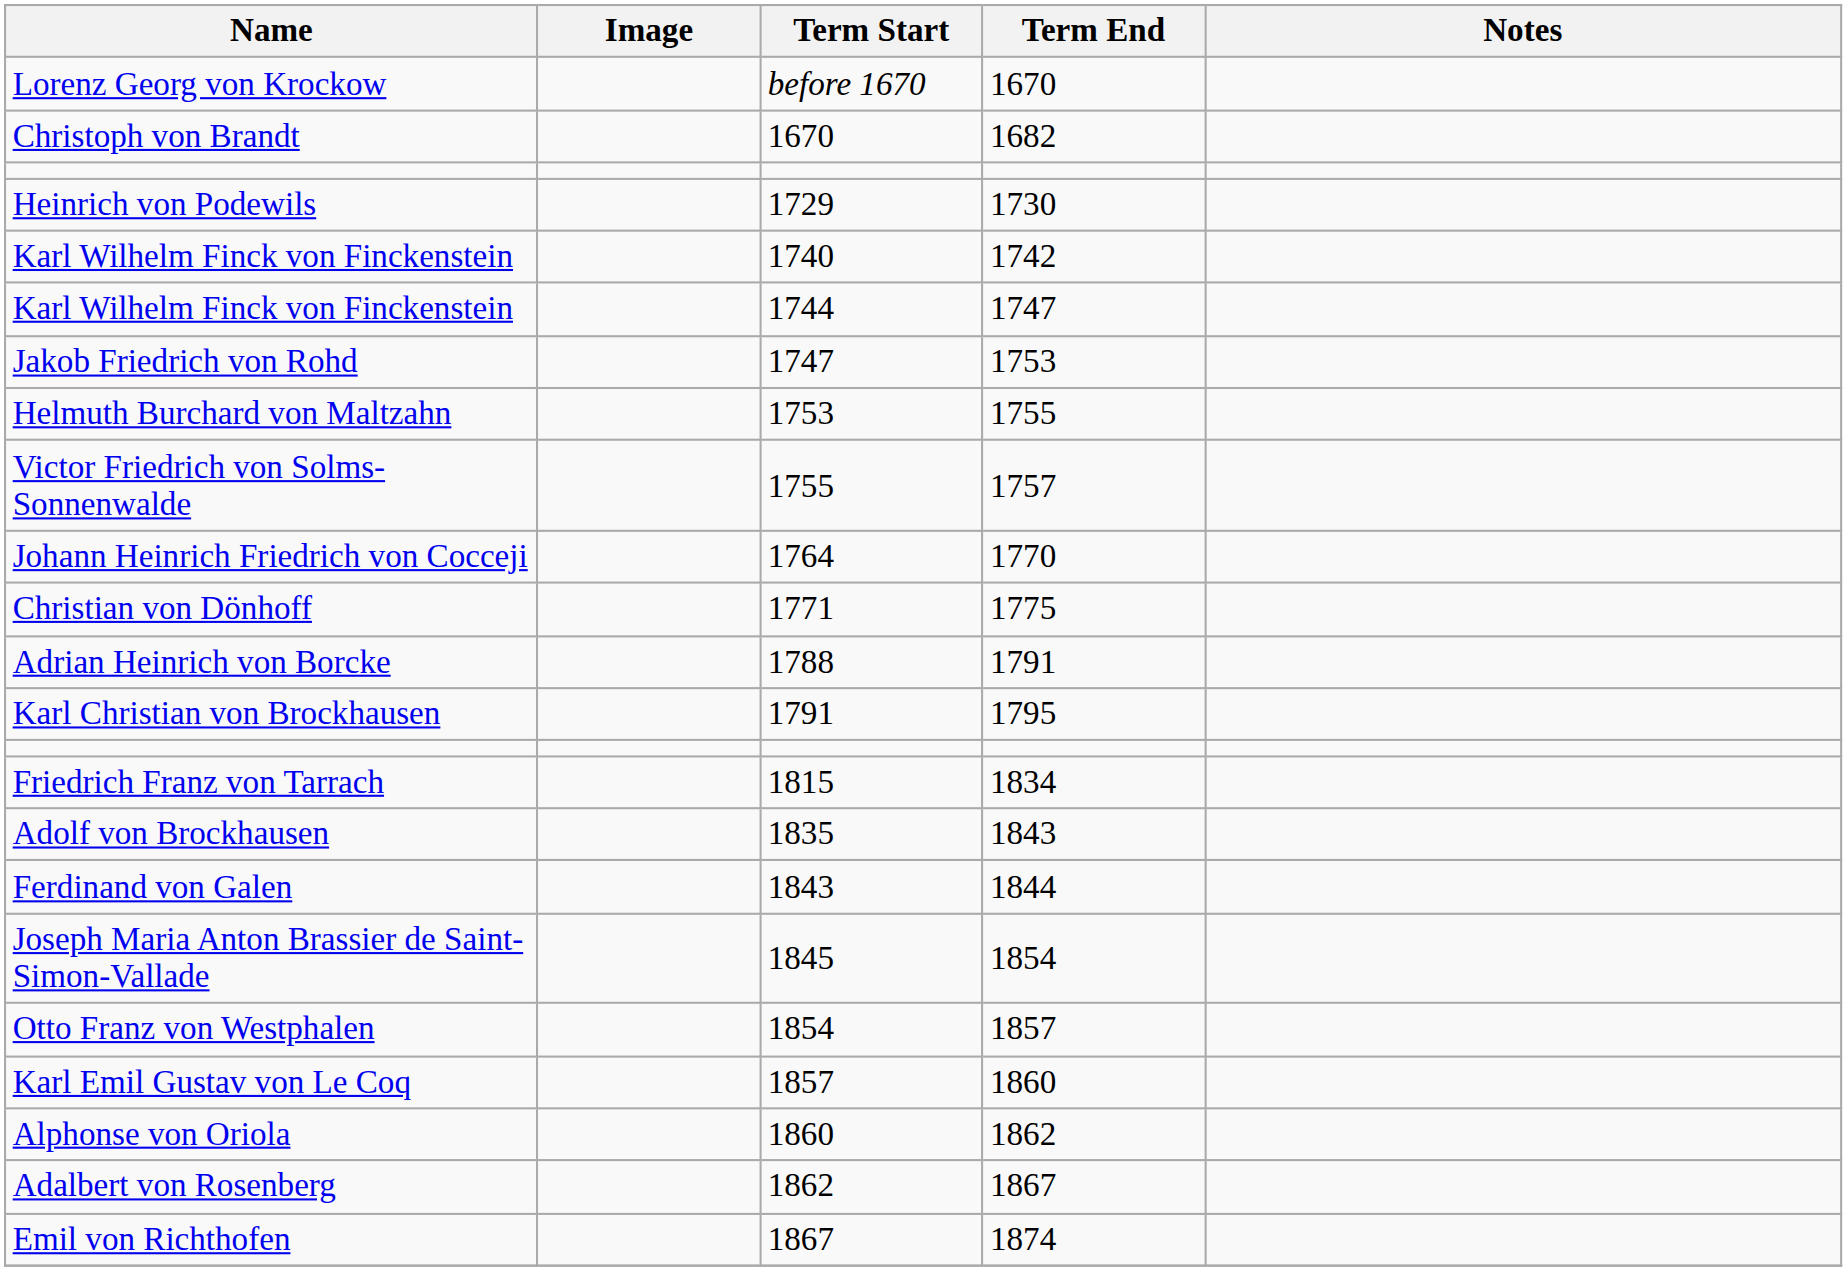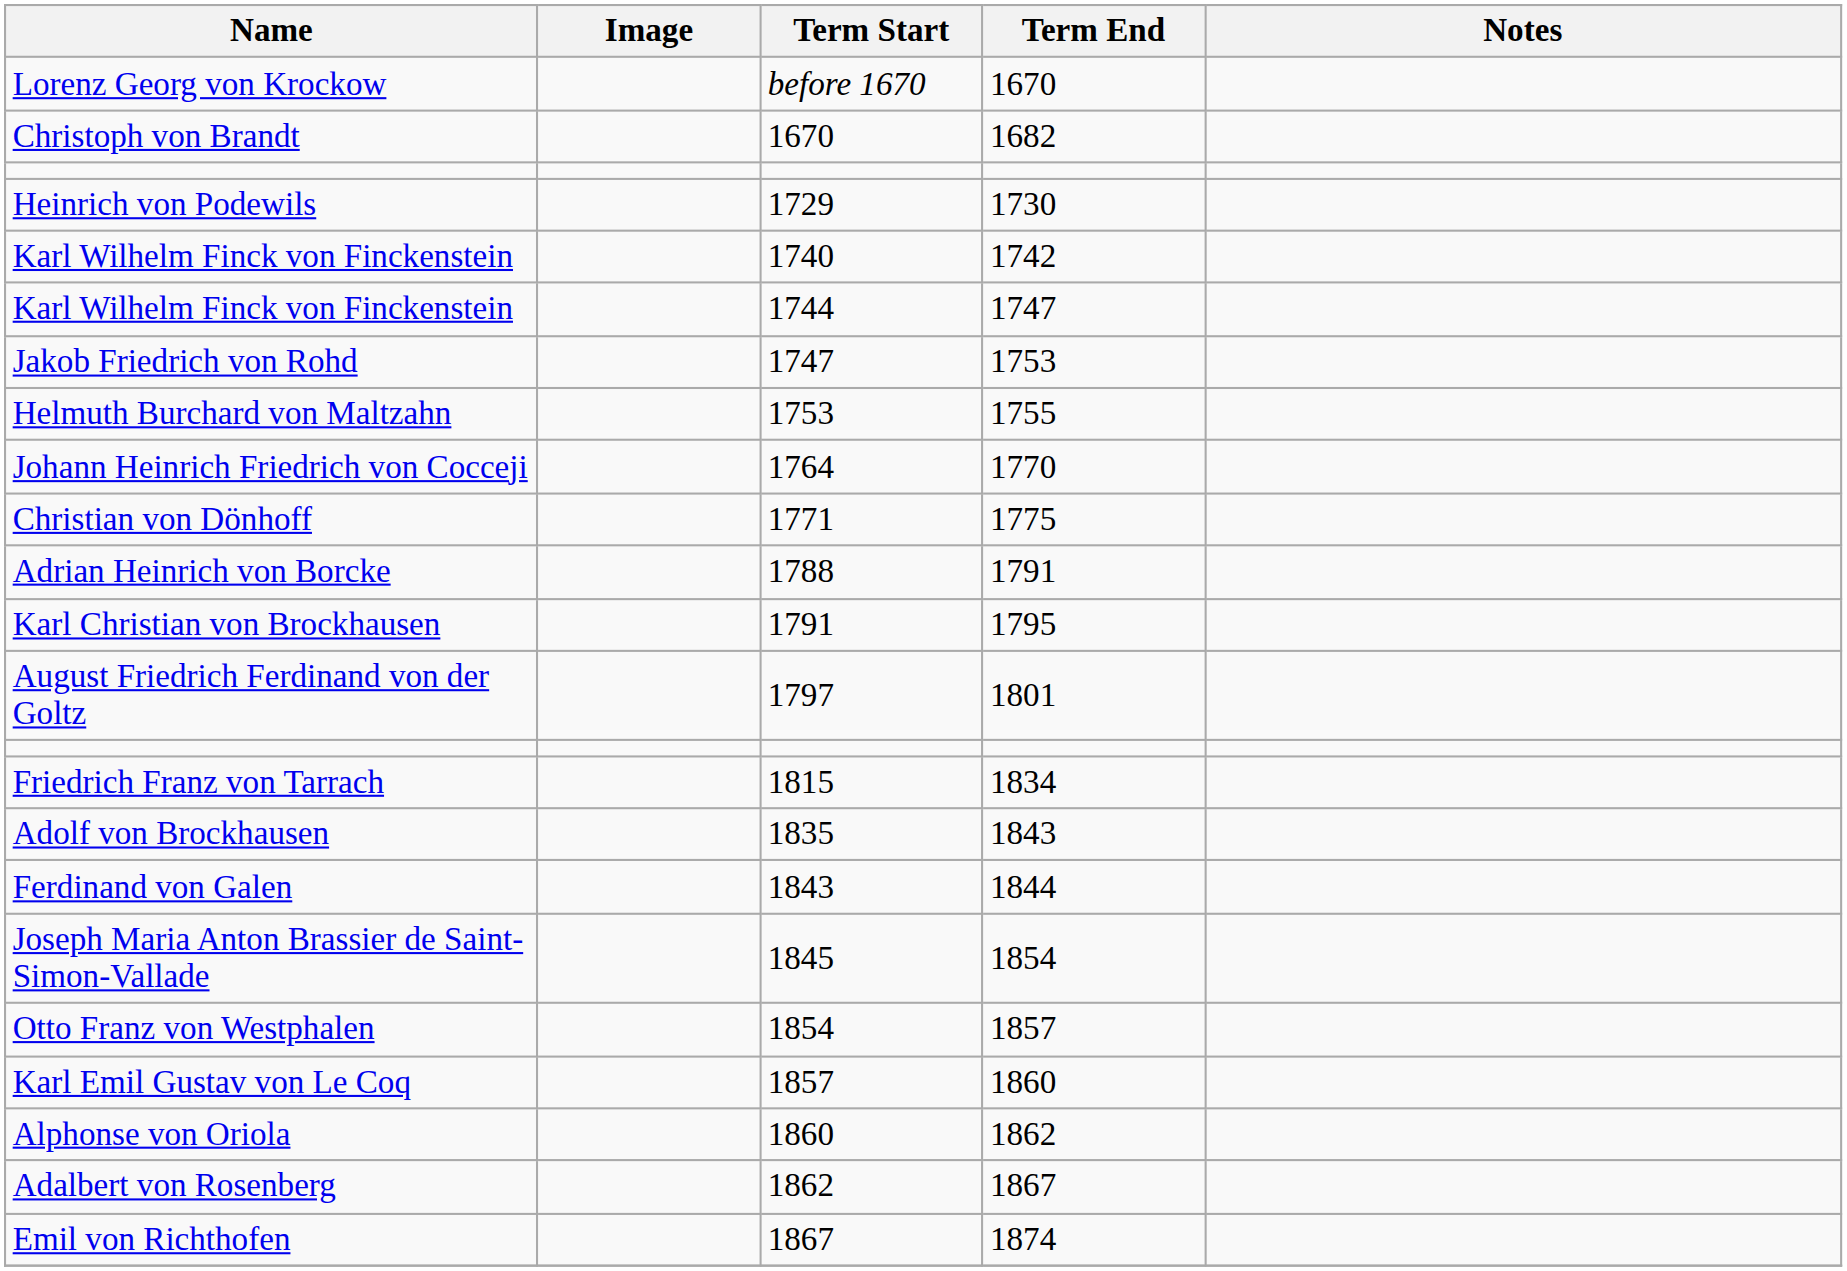 <table class="wikitable">
 <tr class="hintergrundfarbe5">
 <th width="250">Name</th>
 <th width="100">Image</th>
 <th width="100">Term Start</th>
 <th width="100">Term End</th>
 <th width="300">Notes</th>
 </tr>
 <tr>
 <td><a href='#'>Lorenz Georg von Krockow</a></td>
 <td></td>
 <td><em>before 1670</em></td>
 <td>1670</td>
 <td></td>
 </tr>
 <tr>
 <td><a href='#'>Christoph von Brandt</a></td>
 <td></td>
 <td>1670</td>
 <td>1682</td>
 <td></td>
 </tr>
 <tr>
 <td></td>
 <td></td>
 <td></td>
 <td></td>
 <td></td>
 </tr>
 <tr>
 <td><a href='#'>Heinrich von Podewils</a></td>
 <td></td>
 <td>1729</td>
 <td>1730</td>
 <td></td>
 </tr>
 <tr>
 <td><a href='#'>Karl Wilhelm Finck von Finckenstein</a></td>
 <td></td>
 <td>1740</td>
 <td>1742</td>
 <td></td>
 </tr>
 <tr>
 <td><a href='#'>Karl Wilhelm Finck von Finckenstein</a></td>
 <td></td>
 <td>1744</td>
 <td>1747</td>
 <td></td>
 </tr>
 <tr>
 <td><a href='#'>Jakob Friedrich von Rohd</a></td>
 <td></td>
 <td>1747</td>
 <td>1753</td>
 <td></td>
 </tr>
 <tr>
 <td><a href='#'>Helmuth Burchard von Maltzahn</a></td>
 <td></td>
 <td>1753</td>
 <td>1755</td>
 <td></td>
 </tr>
 <tr>
-<td><a href='#'>Victor Friedrich von Solms-Sonnenwalde</a></td>
-<td></td>
-<td>1755</td>
-<td>1757</td>
-<td></td>
-</tr>
-<tr>
 <td><a href='#'>Johann Heinrich Friedrich von Cocceji</a></td>
 <td></td>
 <td>1764</td>
 <td>1770</td>
 <td></td>
 </tr>
 <tr>
 <td><a href='#'>Christian von Dönhoff</a></td>
 <td></td>
 <td>1771</td>
 <td>1775</td>
 <td></td>
 </tr>
 <tr>
 <td><a href='#'>Adrian Heinrich von Borcke</a></td>
 <td></td>
 <td>1788</td>
 <td>1791</td>
 <td></td>
 </tr>
 <tr>
 <td><a href='#'>Karl Christian von Brockhausen</a></td>
 <td></td>
 <td>1791</td>
 <td>1795</td>
+<td></td>
+</tr>
+<tr>
+<td><a href='#'>August Friedrich Ferdinand von der Goltz</a></td>
+<td></td>
+<td>1797</td>
+<td>1801</td>
 <td></td>
 </tr>
 <tr>
 <td></td>
 <td></td>
 <td></td>
 <td></td>
 <td></td>
 </tr>
 <tr>
 <td><a href='#'>Friedrich Franz von Tarrach</a></td>
 <td></td>
 <td>1815</td>
 <td>1834</td>
 <td></td>
 </tr>
 <tr>
 <td><a href='#'>Adolf von Brockhausen</a></td>
 <td></td>
 <td>1835</td>
 <td>1843</td>
 <td></td>
 </tr>
 <tr>
 <td><a href='#'>Ferdinand von Galen</a></td>
 <td></td>
 <td>1843</td>
 <td>1844</td>
 <td></td>
 </tr>
 <tr>
 <td><a href='#'>Joseph Maria Anton Brassier de Saint-Simon-Vallade</a></td>
 <td></td>
 <td>1845</td>
 <td>1854</td>
 <td></td>
 </tr>
 <tr>
 <td><a href='#'>Otto Franz von Westphalen</a></td>
 <td></td>
 <td>1854</td>
 <td>1857</td>
 <td></td>
 </tr>
 <tr>
 <td><a href='#'>Karl Emil Gustav von Le Coq</a></td>
 <td></td>
 <td>1857</td>
 <td>1860</td>
 <td></td>
 </tr>
 <tr>
 <td><a href='#'>Alphonse von Oriola</a></td>
 <td></td>
 <td>1860</td>
 <td>1862</td>
 <td></td>
 </tr>
 <tr>
 <td><a href='#'>Adalbert von Rosenberg</a></td>
 <td></td>
 <td>1862</td>
 <td>1867</td>
 <td></td>
 </tr>
 <tr>
 <td><a href='#'>Emil von Richthofen</a></td>
 <td></td>
 <td>1867</td>
 <td>1874</td>
 <td></td>
 </tr>
 <tr>
 </tr>
 </table>
